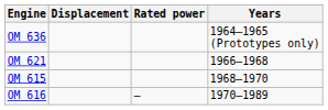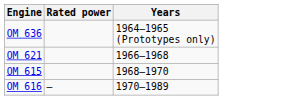 <table class="wikitable" style="text-align: left;">
 <tr>
 <th>Engine</th>
-<th>Displacement</th>
 <th>Rated power</th>
 <th>Years</th>
 </tr>
 <tr>
 <td><a href='#'>OM 636</a></td>
 <td></td>
-<td></td>
 <td>1964–1965<br>(Prototypes only)</td>
 </tr>
 <tr>
 <td><a href='#'>OM 621</a></td>
-<td></td>
 <td></td>
 <td>1966–1968</td>
 </tr>
 <tr>
 <td><a href='#'>OM 615</a></td>
 <td></td>
-<td></td>
 <td>1968–1970</td>
 </tr>
 <tr>
 <td><a href='#'>OM 616</a></td>
-<td></td>
 <td> –<br> </td>
 <td>1970–1989</td>
 </tr>
 </table>
